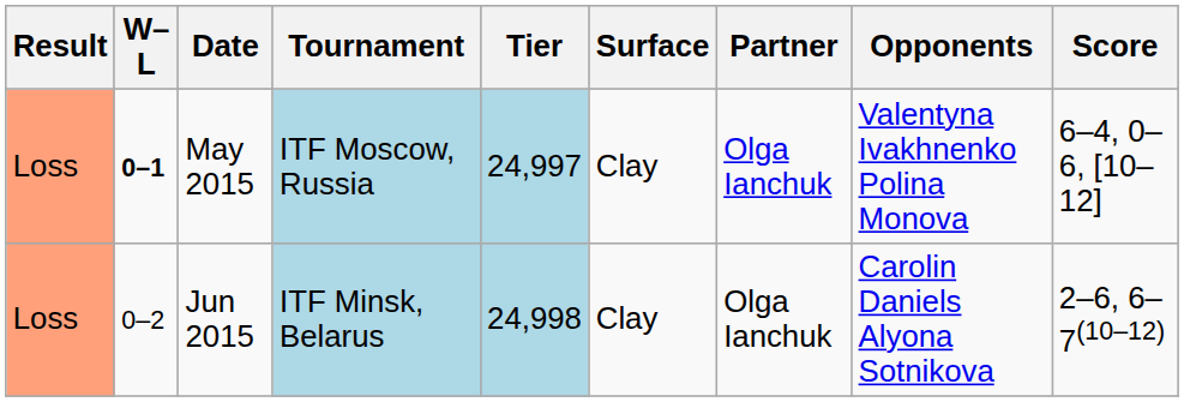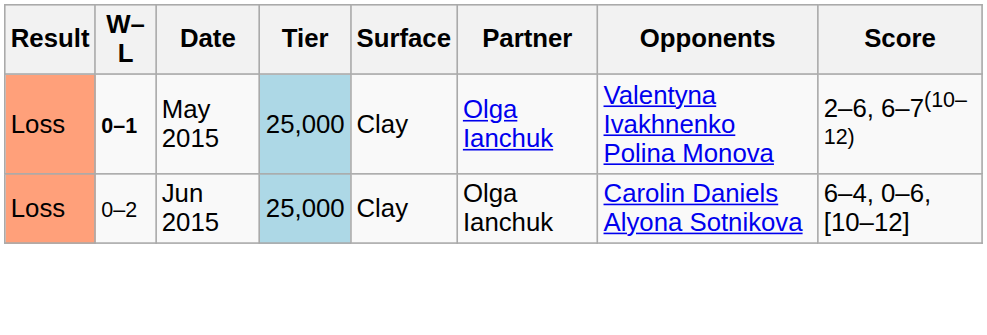 <table class="sortable wikitable">
 <tr>
 <th>Result</th>
 <th class="unsortable">W–L</th>
 <th>Date</th>
-<th>Tournament</th>
 <th>Tier</th>
 <th>Surface</th>
 <th>Partner</th>
 <th>Opponents</th>
 <th>Score</th>
 </tr>
 <tr>
 <td bgcolor=ffa07a>Loss</td>
 <td><strong><small>0–1</small></strong></td>
 <td>May 2015</td>
-<td style="background:lightblue;">ITF Moscow, Russia</td>
-<td style="background:lightblue;">24,997</td>
+<td style="background:lightblue;">25,000</td>
 <td>Clay</td>
 <td> <a href='#'>Olga Ianchuk</a></td>
 <td> <a href='#'>Valentyna Ivakhnenko</a> <br>  <a href='#'>Polina Monova</a></td>
-<td>6–4, 0–6, [10–12]</td>
+<td>2–6, 6–7<sup>(10–12)</sup></td>
 </tr>
 <tr>
 <td bgcolor=ffa07a>Loss</td>
 <td><small>0–2</small></td>
 <td>Jun 2015</td>
-<td style="background:lightblue;">ITF Minsk, Belarus</td>
-<td style="background:lightblue;">24,998</td>
+<td style="background:lightblue;">25,000</td>
 <td>Clay</td>
 <td> Olga Ianchuk</td>
 <td> <a href='#'>Carolin Daniels</a> <br>  <a href='#'>Alyona Sotnikova</a></td>
-<td>2–6, 6–7<sup>(10–12)</sup></td>
+<td>6–4, 0–6, [10–12]</td>
 </tr>
 </table>
